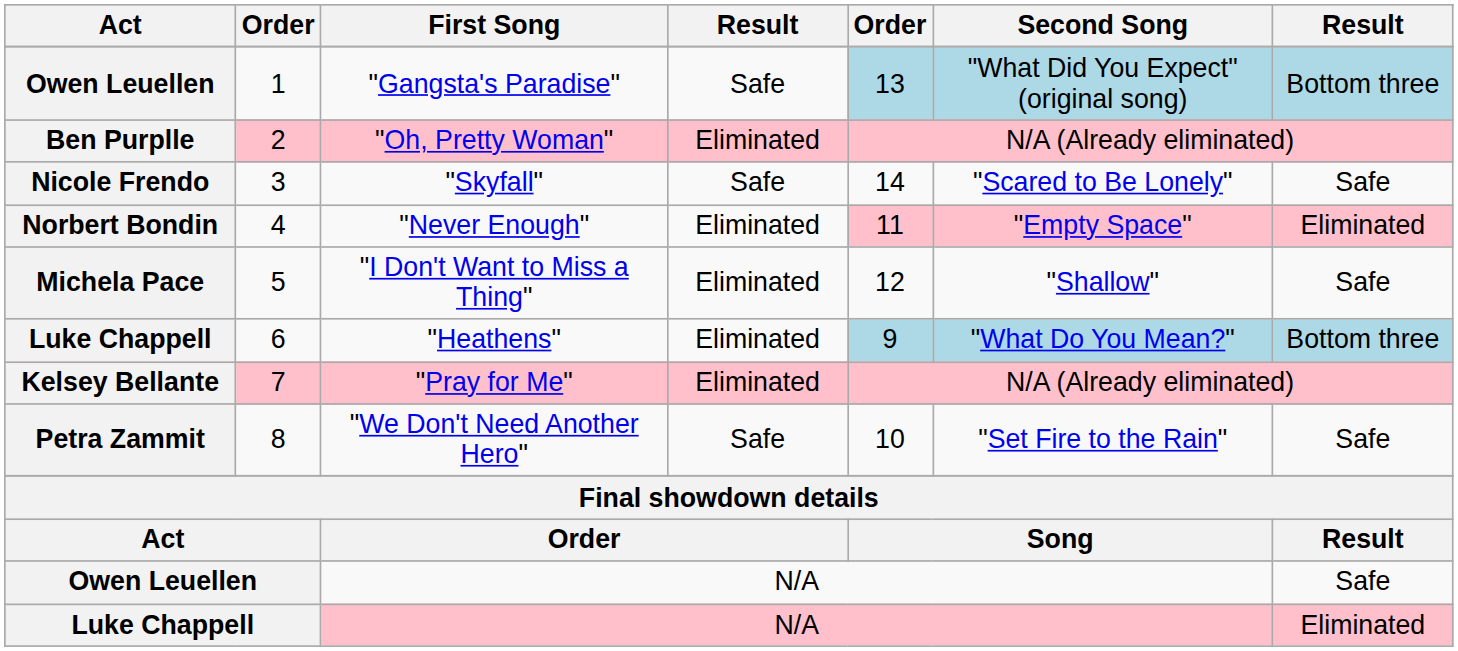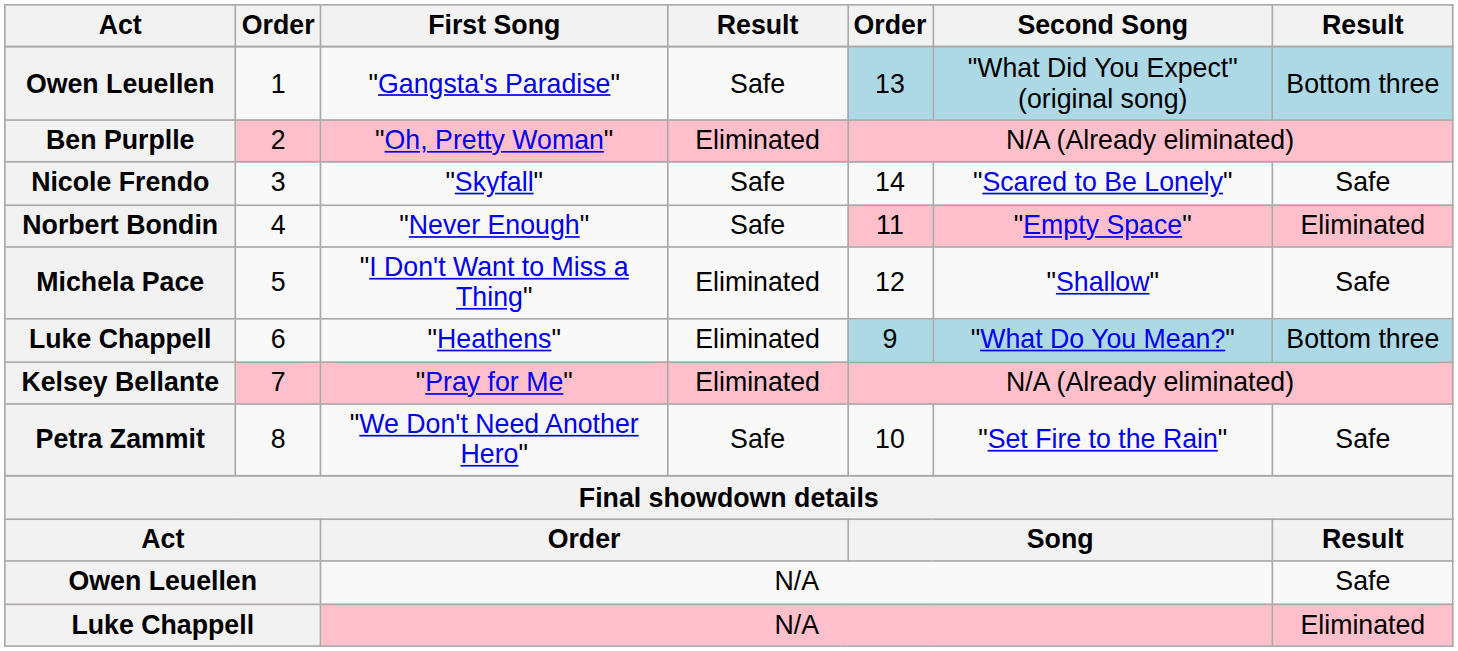 <table class="wikitable plainrowheaders" style="text-align:center;">
 <tr>
 <th scope="col" style="width:10em;">Act</th>
 <th scope="col">Order</th>
 <th scope="col" style="width:16em;">First Song</th>
 <th scope="col" style="width:7em;">Result</th>
 <th scope="col">Order</th>
 <th scope="col" style="width:16em;">Second Song</th>
 <th scope="col" style="width:7em;">Result</th>
 </tr>
 <tr>
 </tr>
 <tr>
 <th scope="row">Owen Leuellen</th>
 <td>1</td>
 <td>"<a href='#'>Gangsta's Paradise</a>"</td>
 <td>Safe</td>
 <td style="background:lightblue;">13</td>
 <td style="background:lightblue;">"What Did You Expect" (original song)</td>
 <td style="background:lightblue;">Bottom three</td>
 </tr>
 <tr style="background:pink;">
 <th scope="row">Ben Purplle</th>
 <td>2</td>
 <td>"<a href='#'>Oh, Pretty Woman</a>"</td>
 <td>Eliminated</td>
 <td colspan="3">N/A (Already eliminated)</td>
 </tr>
 <tr>
 <th scope="row">Nicole Frendo</th>
 <td>3</td>
 <td>"<a href='#'>Skyfall</a>"</td>
 <td>Safe</td>
 <td>14</td>
 <td>"<a href='#'>Scared to Be Lonely</a>"</td>
 <td>Safe</td>
 </tr>
 <tr>
 <th scope="row">Norbert Bondin</th>
 <td>4</td>
 <td>"<a href='#'>Never Enough</a>"</td>
-<td>Eliminated</td>
+<td>Safe</td>
 <td style="background:pink;">11</td>
 <td style="background:pink;">"<a href='#'>Empty Space</a>"</td>
 <td style="background:pink;">Eliminated</td>
 </tr>
 <tr>
 <th scope="row">Michela Pace</th>
 <td>5</td>
 <td>"<a href='#'>I Don't Want to Miss a Thing</a>"</td>
 <td>Eliminated</td>
 <td>12</td>
 <td>"<a href='#'>Shallow</a>"</td>
 <td>Safe</td>
 </tr>
 <tr>
 <th scope="row">Luke Chappell</th>
 <td>6</td>
 <td>"<a href='#'>Heathens</a>"</td>
 <td>Eliminated</td>
 <td style="background:lightblue;">9</td>
 <td style="background:lightblue;">"<a href='#'>What Do You Mean?</a>"</td>
 <td style="background:lightblue;">Bottom three</td>
 </tr>
 <tr style="background:pink;">
 <th scope="row">Kelsey Bellante</th>
 <td>7</td>
 <td>"<a href='#'>Pray for Me</a>"</td>
 <td>Eliminated</td>
 <td colspan="3">N/A (Already eliminated)</td>
 </tr>
 <tr>
 <th scope="row">Petra Zammit</th>
 <td>8</td>
 <td>"<a href='#'>We Don't Need Another Hero</a>"</td>
 <td>Safe</td>
 <td>10</td>
 <td>"<a href='#'>Set Fire to the Rain</a>"</td>
 <td>Safe</td>
 </tr>
 <tr>
 </tr>
 <tr>
 <th colspan="7">Final showdown details</th>
 </tr>
 <tr>
 <th scope="col" colspan="2"  style="width:10em;">Act</th>
 <th scope="col" colspan="2">Order</th>
 <th scope="col" colspan="2" style="width:16em;">Song</th>
 <th scope="col" colspan="2"  style="width:6em;">Result</th>
 </tr>
 <tr>
 <th scope="row" colspan="2">Owen Leuellen</th>
 <td colspan="4">N/A</td>
 <td>Safe</td>
 </tr>
 <tr style="background:pink;">
 <th scope="row" colspan="2">Luke Chappell</th>
 <td colspan="4">N/A</td>
 <td>Eliminated</td>
 </tr>
 </table>
